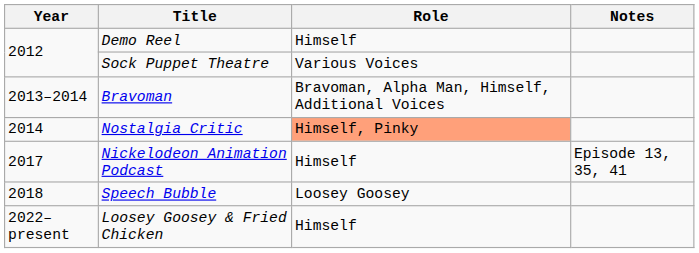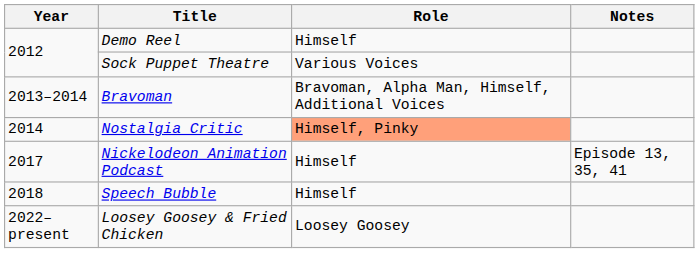 <table class="wikitable sortable">
 <tr>
 <th>Year</th>
 <th>Title</th>
 <th>Role</th>
 <th>Notes</th>
 </tr>
 <tr>
 <td rowspan="2">2012</td>
 <td><em>Demo Reel</em></td>
 <td>Himself</td>
 <td></td>
 </tr>
 <tr>
 <td><em>Sock Puppet Theatre</em></td>
 <td>Various Voices</td>
 <td></td>
 </tr>
 <tr>
 <td>2013–2014</td>
 <td><em><a href='#'>Bravoman</a></em></td>
 <td>Bravoman, Alpha Man, Himself, Additional Voices</td>
 <td></td>
 </tr>
 <tr>
 <td>2014</td>
 <td><em><a href='#'>Nostalgia Critic</a></em></td>
 <td style="background: lightsalmon;">Himself, Pinky</td>
 <td></td>
 </tr>
 <tr>
 <td>2017</td>
 <td><em><a href='#'>Nickelodeon Animation Podcast</a></em></td>
 <td>Himself</td>
 <td>Episode 13, 35, 41</td>
 </tr>
 <tr>
 <td>2018</td>
 <td><em><a href='#'>Speech Bubble</a></em></td>
-<td>Loosey Goosey</td>
+<td>Himself</td>
 <td></td>
 </tr>
 <tr>
 <td>2022–present</td>
 <td><em>Loosey Goosey & Fried Chicken</em></td>
-<td>Himself</td>
+<td>Loosey Goosey</td>
 <td></td>
 </tr>
 </table>
